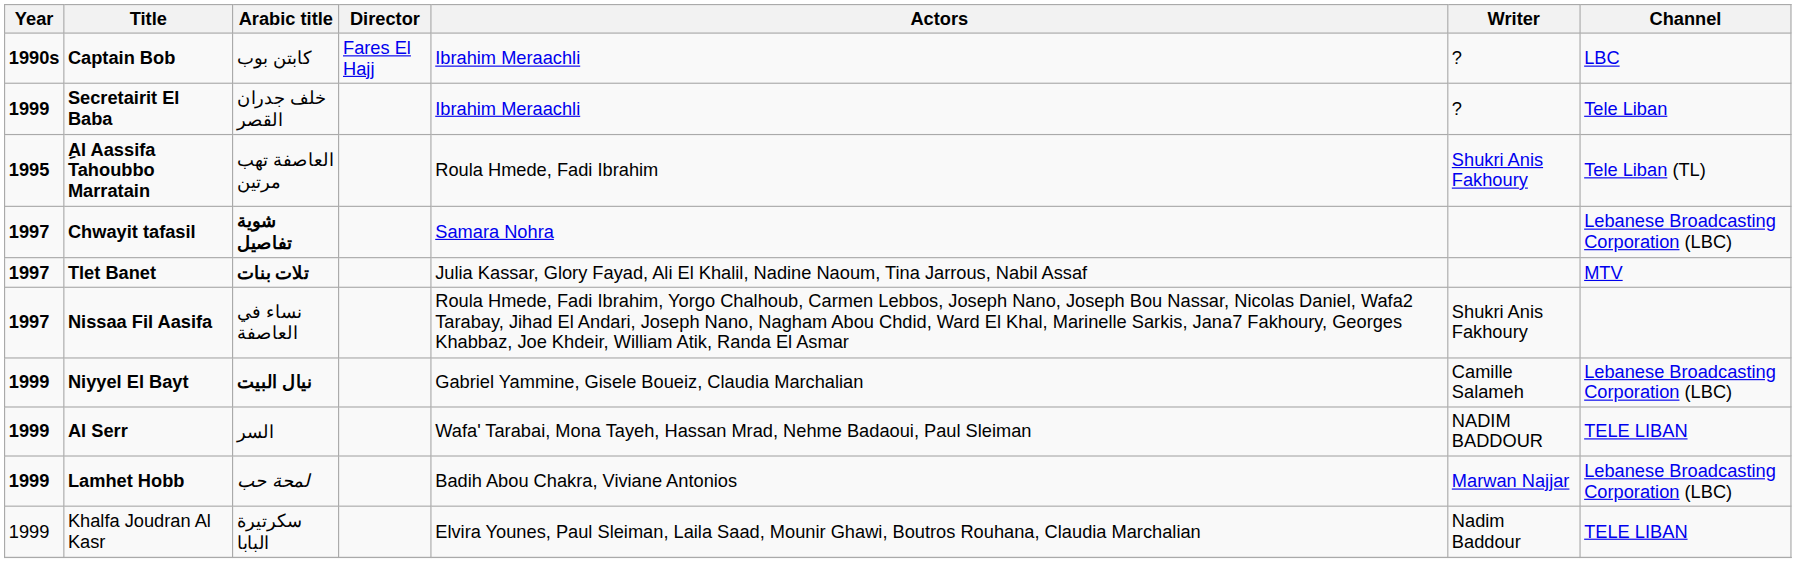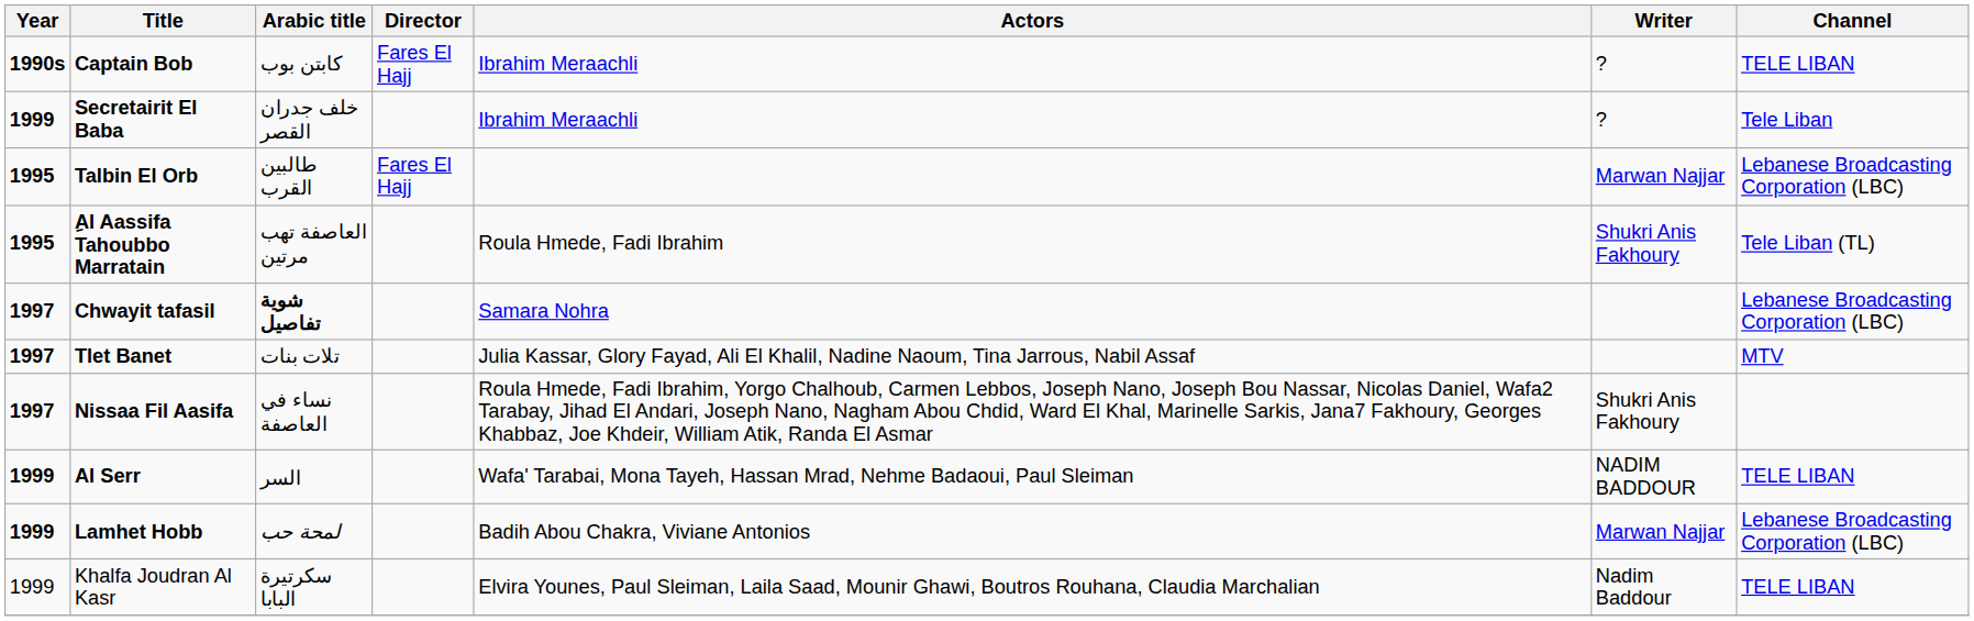 <table class="wikitable">
 <tr>
 <th>Year</th>
 <th>Title</th>
 <th>Arabic title</th>
 <th>Director</th>
 <th>Actors</th>
 <th>Writer</th>
 <th>Channel</th>
 </tr>
 <tr>
 <td><strong>1990s</strong></td>
 <td><strong>Captain Bob</strong></td>
 <td>كابتن بوب</td>
 <td><a href='#'>Fares El Hajj</a></td>
 <td><a href='#'>Ibrahim Meraachli</a></td>
 <td>?</td>
-<td><a href='#'>LBC</a></td>
+<td><a href='#'>TELE LIBAN</a></td>
 </tr>
 <tr>
 <td><strong>1999</strong></td>
 <td><strong>Secretairit El Baba</strong></td>
 <td>خلف جدران القصر</td>
 <td></td>
 <td><a href='#'>Ibrahim Meraachli</a></td>
 <td>?</td>
 <td><a href='#'>Tele Liban</a></td>
+</tr>
+<tr>
+<td><strong>1995</strong></td>
+<td><strong>Talbin El Orb</strong></td>
+<td>طالبين القرب</td>
+<td><a href='#'>Fares El Hajj</a></td>
+<td></td>
+<td><a href='#'>Marwan Najjar</a></td>
+<td><a href='#'>Lebanese Broadcasting Corporation</a> (LBC)</td>
 </tr>
 <tr>
 <td><strong>1995</strong></td>
 <td><strong>ِAl Aassifa Tahoubbo Marratain</strong></td>
 <td>العاصفة تهب مرتين</td>
 <td></td>
 <td>Roula Hmede, Fadi Ibrahim</td>
 <td><a href='#'>Shukri Anis Fakhoury</a></td>
 <td><a href='#'>Tele Liban</a> (TL)</td>
 </tr>
 <tr>
 <td><strong>1997</strong></td>
 <td><strong>Chwayit tafasil</strong></td>
 <td><strong>شوية تفاصيل</strong></td>
 <td></td>
 <td><a href='#'>Samara Nohra</a></td>
 <td></td>
 <td><a href='#'>Lebanese Broadcasting Corporation</a> (LBC)</td>
 </tr>
 <tr>
 <td><strong>1997</strong></td>
 <td><strong>Tlet Banet</strong></td>
-<td><strong>تلات بنات</strong></td>
+<td>تلات بنات</td>
 <td></td>
 <td>Julia Kassar, Glory Fayad, Ali El Khalil, Nadine Naoum, Tina Jarrous, Nabil Assaf</td>
 <td></td>
 <td><a href='#'>MTV</a></td>
 </tr>
 <tr>
 <td><strong>1997</strong></td>
 <td><strong>Nissaa Fil Aasifa</strong></td>
 <td>نساء في العاصفة</td>
 <td></td>
 <td>Roula Hmede, Fadi Ibrahim, Yorgo Chalhoub, Carmen Lebbos, Joseph Nano, Joseph Bou Nassar, Nicolas Daniel, Wafa2 Tarabay, Jihad El Andari, Joseph Nano, Nagham Abou Chdid, Ward El Khal, Marinelle Sarkis, Jana7 Fakhoury, Georges Khabbaz, Joe Khdeir, William Atik, Randa El Asmar</td>
 <td>Shukri Anis Fakhoury</td>
 <td></td>
-</tr>
-<tr>
-<td><strong>1999</strong></td>
-<td><strong>Niyyel El Bayt</strong></td>
-<td><strong>نيال البيت</strong></td>
-<td></td>
-<td>Gabriel Yammine, Gisele Boueiz, Claudia Marchalian</td>
-<td>Camille Salameh</td>
-<td><a href='#'>Lebanese Broadcasting Corporation</a> (LBC)</td>
 </tr>
 <tr>
 <td><strong>1999</strong></td>
 <td><strong>Al Serr</strong></td>
 <td>السر</td>
 <td></td>
 <td>Wafa' Tarabai, Mona Tayeh, Hassan Mrad, Nehme Badaoui, Paul Sleiman</td>
 <td>NADIM BADDOUR</td>
 <td><a href='#'>TELE LIBAN</a></td>
 </tr>
 <tr>
 <td><strong>1999</strong></td>
 <td><strong>Lamhet Hobb</strong></td>
 <td><em>لمحة حب<strong></td>
 <td></td>
 <td>Badih Abou Chakra, Viviane Antonios</td>
 <td><a href='#'>Marwan Najjar</a></td>
 <td><a href='#'>Lebanese Broadcasting Corporation</a> (LBC)</td>
 </tr>
 <tr>
 <td></strong>1999<strong></td>
 <td></strong>Khalfa Joudran Al Kasr<strong></td>
 <td>سكرتيرة البابا</td>
 <td></td>
 <td>Elvira Younes, Paul Sleiman, Laila Saad, Mounir Ghawi, Boutros Rouhana, Claudia Marchalian</td>
 <td>Nadim Baddour</td>
 <td><a href='#'>TELE LIBAN</a></td>
 </tr>
 <tr>
 </tr>
 </table>
